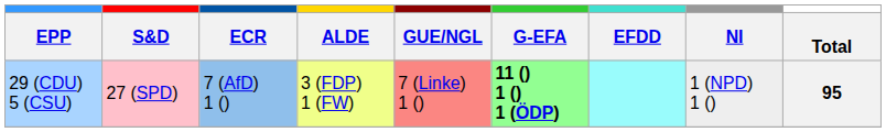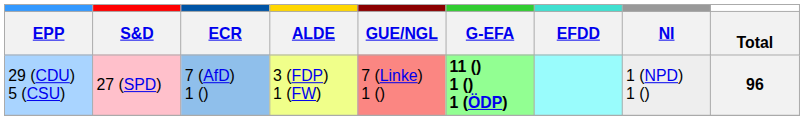 <table class="wikitable">
 <tr>
 <th style="width:10%; background:#39f;"></th>
 <th style="width:10%; background:red;"></th>
 <th style="width:10%; background:#0054A5;"></th>
 <th style="width:10%; background:gold;"></th>
 <th style="width:10%; background:darkRed;"></th>
 <th style="width:10%; background:#32CD32;"></th>
 <th style="width:10%; background:#40E0D0;"></th>
 <th style="width:10%; background:#999;"></th>
 <th style="width:10%; background:white;"></th>
 </tr>
 <tr>
 <th style="width: 10%"><a href='#'>EPP</a></th>
 <th style="width: 10%"><a href='#'>S&D</a></th>
 <th style="width: 10%"><a href='#'>ECR</a></th>
 <th style="width: 10%"><a href='#'>ALDE</a></th>
 <th style="width: 10%"><a href='#'>GUE/NGL</a></th>
 <th style="width: 10%"><a href='#'>G-EFA</a></th>
 <th style="width: 10%"><a href='#'>EFDD</a></th>
 <th style="width: 10%"><a href='#'>NI</a></th>
 <th><br>Total</th>
 </tr>
 <tr>
 <td style="background:#a9d4ff; text-align:left;">29 (<a href='#'>CDU</a>)<br>5 (<a href='#'>CSU</a>)</td>
 <td style="background:pink; text-align:left;">27 (<a href='#'>SPD</a>)</td>
 <td style="background:#8FBFEB; text-align:left;">7 (<a href='#'>AfD</a>)<br>1 ()</td>
 <td style="background:#f0ff8a; text-align:left;">3 (<a href='#'>FDP</a>)<br>1 (<a href='#'>FW</a>)</td>
 <td style="background:#FB8682; text-align:left;">7 (<a href='#'>Linke</a>)<br>1 ()</td>
 <td style="background:#92FF92; text-align:left;"><strong>11 ()<br>1 ()<br>1 (<a href='#'>ÖDP</a>)</strong></td>
 <td style="background:#99FCFC; text-align:left;"></td>
 <td style="background:#eee; text-align:left;">1 (<a href='#'>NPD</a>)<br>1 ()</td>
-<th>95</th>
+<th>96</th>
 </tr>
 <tr>
 </tr>
 </table>
